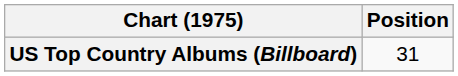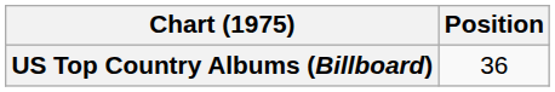 <table class="wikitable plainrowheaders" style="text-align:center">
 <tr>
 <th scope="col">Chart (1975)</th>
 <th scope="col">Position</th>
 </tr>
 <tr>
 <th scope="row">US Top Country Albums (<em>Billboard</em>)</th>
-<td>31</td>
+<td>36</td>
 </tr>
 </table>
